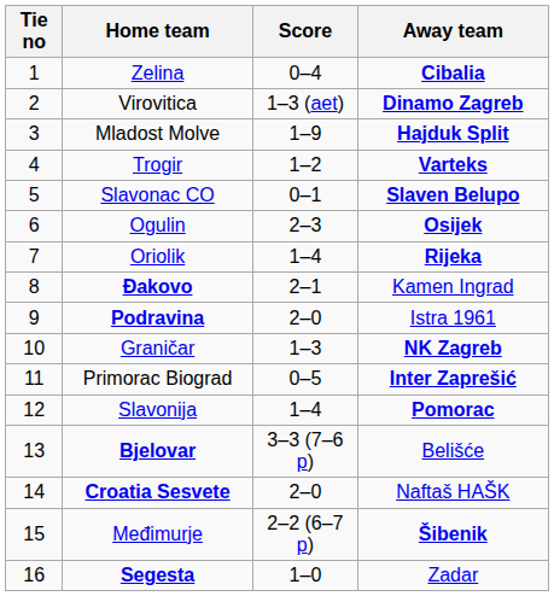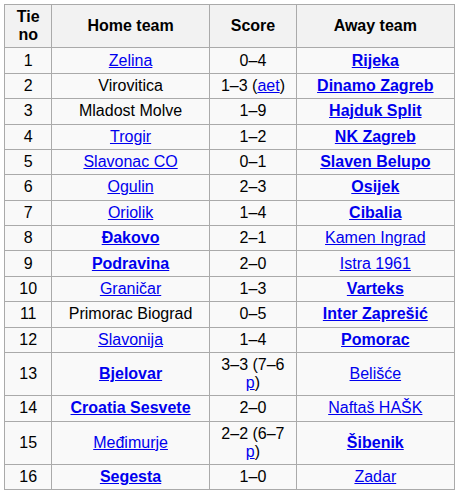 <table class="wikitable" style="text-align: center">
 <tr>
 <th width=40>Tie no</th>
 <th width=150>Home team</th>
 <th width=80>Score</th>
 <th width=150>Away team</th>
 </tr>
 <tr>
 <td>1</td>
 <td><a href='#'>Zelina</a></td>
 <td>0–4</td>
-<td><strong><a href='#'>Cibalia</a></strong></td>
+<td><strong><a href='#'>Rijeka</a></strong></td>
 </tr>
 <tr>
 <td>2</td>
 <td>Virovitica</td>
 <td>1–3 (<a href='#'>aet</a>)</td>
 <td><strong><a href='#'>Dinamo Zagreb</a></strong></td>
 </tr>
 <tr>
 <td>3</td>
 <td>Mladost Molve</td>
 <td>1–9</td>
 <td><strong><a href='#'>Hajduk Split</a></strong></td>
 </tr>
 <tr>
 <td>4</td>
 <td><a href='#'>Trogir</a></td>
 <td>1–2</td>
-<td><strong><a href='#'>Varteks</a></strong></td>
+<td><strong><a href='#'>NK Zagreb</a></strong></td>
 </tr>
 <tr>
 <td>5</td>
 <td><a href='#'>Slavonac CO</a></td>
 <td>0–1</td>
 <td><strong><a href='#'>Slaven Belupo</a></strong></td>
 </tr>
 <tr>
 <td>6</td>
 <td><a href='#'>Ogulin</a></td>
 <td>2–3</td>
 <td><strong><a href='#'>Osijek</a></strong></td>
 </tr>
 <tr>
 <td>7</td>
 <td><a href='#'>Oriolik</a></td>
 <td>1–4</td>
-<td><strong><a href='#'>Rijeka</a></strong></td>
+<td><strong><a href='#'>Cibalia</a></strong></td>
 </tr>
 <tr>
 <td>8</td>
 <td><strong><a href='#'>Đakovo</a></strong></td>
 <td>2–1</td>
 <td><a href='#'>Kamen Ingrad</a></td>
 </tr>
 <tr>
 <td>9</td>
 <td><strong><a href='#'>Podravina</a></strong></td>
 <td>2–0</td>
 <td><a href='#'>Istra 1961</a></td>
 </tr>
 <tr>
 <td>10</td>
 <td><a href='#'>Graničar</a></td>
 <td>1–3</td>
-<td><strong><a href='#'>NK Zagreb</a></strong></td>
+<td><strong><a href='#'>Varteks</a></strong></td>
 </tr>
 <tr>
 <td>11</td>
 <td>Primorac Biograd</td>
 <td>0–5</td>
 <td><strong><a href='#'>Inter Zaprešić</a></strong></td>
 </tr>
 <tr>
 <td>12</td>
 <td><a href='#'>Slavonija</a></td>
 <td>1–4</td>
 <td><strong><a href='#'>Pomorac</a></strong></td>
 </tr>
 <tr>
 <td>13</td>
 <td><strong><a href='#'>Bjelovar</a></strong></td>
 <td>3–3 (7–6 <a href='#'>p</a>)</td>
 <td><a href='#'>Belišće</a></td>
 </tr>
 <tr>
 <td>14</td>
 <td><strong><a href='#'>Croatia Sesvete</a></strong></td>
 <td>2–0</td>
 <td><a href='#'>Naftaš HAŠK</a></td>
 </tr>
 <tr>
 <td>15</td>
 <td><a href='#'>Međimurje</a></td>
 <td>2–2 (6–7 <a href='#'>p</a>)</td>
 <td><strong><a href='#'>Šibenik</a></strong></td>
 </tr>
 <tr>
 <td>16</td>
 <td><strong><a href='#'>Segesta</a></strong></td>
 <td>1–0</td>
 <td><a href='#'>Zadar</a></td>
 </tr>
 <tr>
 </tr>
 </table>
